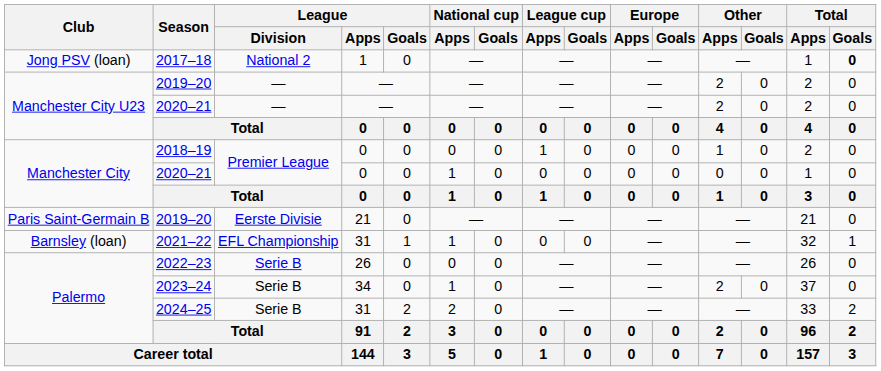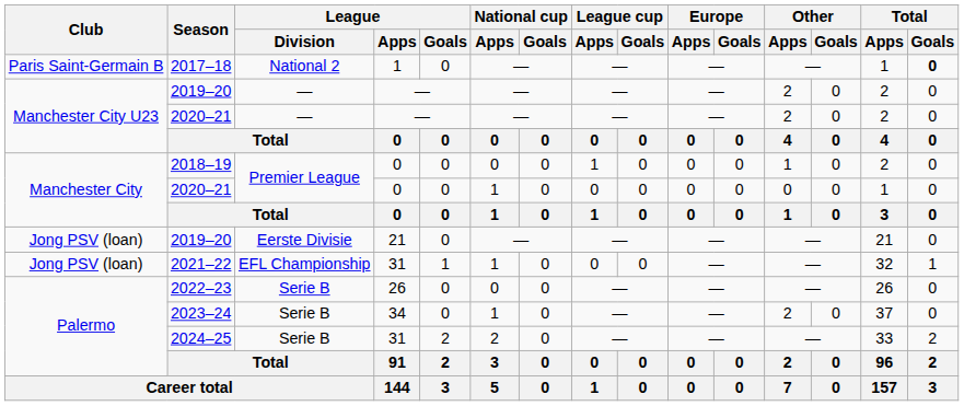 <table class=wikitable style=text-align:center>
 <tr>
 <th rowspan="2">Club</th>
 <th rowspan="2">Season</th>
 <th colspan="3">League</th>
 <th colspan="2">National cup</th>
 <th colspan="2">League cup</th>
 <th colspan="2">Europe</th>
 <th colspan="2">Other</th>
 <th colspan="2">Total</th>
 </tr>
 <tr>
 <th>Division</th>
 <th>Apps</th>
 <th>Goals</th>
 <th>Apps</th>
 <th>Goals</th>
 <th>Apps</th>
 <th>Goals</th>
 <th>Apps</th>
 <th>Goals</th>
 <th>Apps</th>
 <th>Goals</th>
 <th>Apps</th>
 <th>Goals</th>
 </tr>
 <tr>
-<td><a href='#'>Jong PSV</a> (loan)</td>
+<td><a href='#'>Paris Saint-Germain B</a></td>
 <td><a href='#'>2017–18</a></td>
 <td><a href='#'>National 2</a></td>
 <td>1</td>
 <td>0</td>
 <td colspan="2">—</td>
 <td colspan="2">—</td>
 <td colspan="2">—</td>
 <td colspan="2">—</td>
 <td>1</td>
 <td><strong>0</strong></td>
 </tr>
 <tr>
 <td rowspan="3"><a href='#'>Manchester City U23</a></td>
 <td><a href='#'>2019–20</a></td>
 <td colspan="1">—</td>
 <td colspan="2">—</td>
 <td colspan="2">—</td>
 <td colspan="2">—</td>
 <td colspan="2">—</td>
 <td>2</td>
 <td>0</td>
 <td>2</td>
 <td>0</td>
 </tr>
 <tr>
 <td><a href='#'>2020–21</a></td>
 <td colspan="1">—</td>
 <td colspan="2">—</td>
 <td colspan="2">—</td>
 <td colspan="2">—</td>
 <td colspan="2">—</td>
 <td>2</td>
 <td>0</td>
 <td>2</td>
 <td>0</td>
 </tr>
 <tr>
 <th colspan="2">Total</th>
 <th>0</th>
 <th>0</th>
 <th>0</th>
 <th>0</th>
 <th>0</th>
 <th>0</th>
 <th>0</th>
 <th>0</th>
 <th>4</th>
 <th>0</th>
 <th>4</th>
 <th>0</th>
 </tr>
 <tr>
 <td rowspan="3"><a href='#'>Manchester City</a></td>
 <td><a href='#'>2018–19</a></td>
 <td rowspan="2"><a href='#'>Premier League</a></td>
 <td>0</td>
 <td>0</td>
 <td>0</td>
 <td>0</td>
 <td>1</td>
 <td>0</td>
 <td>0</td>
 <td>0</td>
 <td>1</td>
 <td>0</td>
 <td>2</td>
 <td>0</td>
 </tr>
 <tr>
 <td><a href='#'>2020–21</a></td>
 <td>0</td>
 <td>0</td>
 <td>1</td>
 <td>0</td>
 <td>0</td>
 <td>0</td>
 <td>0</td>
 <td>0</td>
 <td>0</td>
 <td>0</td>
 <td>1</td>
 <td>0</td>
 </tr>
 <tr>
 <th colspan="2">Total</th>
 <th>0</th>
 <th>0</th>
 <th>1</th>
 <th>0</th>
 <th>1</th>
 <th>0</th>
 <th>0</th>
 <th>0</th>
 <th>1</th>
 <th>0</th>
 <th>3</th>
 <th>0</th>
 </tr>
 <tr>
-<td><a href='#'>Paris Saint-Germain B</a></td>
+<td><a href='#'>Jong PSV</a> (loan)</td>
 <td><a href='#'>2019–20</a></td>
 <td><a href='#'>Eerste Divisie</a></td>
 <td>21</td>
 <td>0</td>
 <td colspan="2">—</td>
 <td colspan="2">—</td>
 <td colspan="2">—</td>
 <td colspan="2">—</td>
 <td>21</td>
 <td>0</td>
 </tr>
 <tr>
-<td><a href='#'>Barnsley</a> (loan)</td>
+<td><a href='#'>Jong PSV</a> (loan)</td>
 <td><a href='#'>2021–22</a></td>
 <td><a href='#'>EFL Championship</a></td>
 <td>31</td>
 <td>1</td>
 <td>1</td>
 <td>0</td>
 <td>0</td>
 <td>0</td>
 <td colspan="2">—</td>
 <td colspan="2">—</td>
 <td>32</td>
 <td>1</td>
 </tr>
 <tr>
 <td rowspan="4"><a href='#'>Palermo</a></td>
 <td><a href='#'>2022–23</a></td>
 <td><a href='#'>Serie B</a></td>
 <td>26</td>
 <td>0</td>
 <td>0</td>
 <td>0</td>
 <td colspan="2">—</td>
 <td colspan="2">—</td>
 <td colspan="2">—</td>
 <td>26</td>
 <td>0</td>
 </tr>
 <tr>
 <td><a href='#'>2023–24</a></td>
 <td>Serie B</td>
 <td>34</td>
 <td>0</td>
 <td>1</td>
 <td>0</td>
 <td colspan="2">—</td>
 <td colspan="2">—</td>
 <td>2</td>
 <td>0</td>
 <td>37</td>
 <td>0</td>
 </tr>
 <tr>
 <td><a href='#'>2024–25</a></td>
 <td>Serie B</td>
 <td>31</td>
 <td>2</td>
 <td>2</td>
 <td>0</td>
 <td colspan="2">—</td>
 <td colspan="2">—</td>
 <td colspan="2">—</td>
 <td>33</td>
 <td>2</td>
 </tr>
 <tr>
 <th colspan="2">Total</th>
 <th>91</th>
 <th>2</th>
 <th>3</th>
 <th>0</th>
 <th>0</th>
 <th>0</th>
 <th>0</th>
 <th>0</th>
 <th>2</th>
 <th>0</th>
 <th>96</th>
 <th>2</th>
 </tr>
 <tr>
 <th colspan="3">Career total</th>
 <th>144</th>
 <th>3</th>
 <th>5</th>
 <th>0</th>
 <th>1</th>
 <th>0</th>
 <th>0</th>
 <th>0</th>
 <th>7</th>
 <th>0</th>
 <th>157</th>
 <th>3</th>
 </tr>
 </table>
